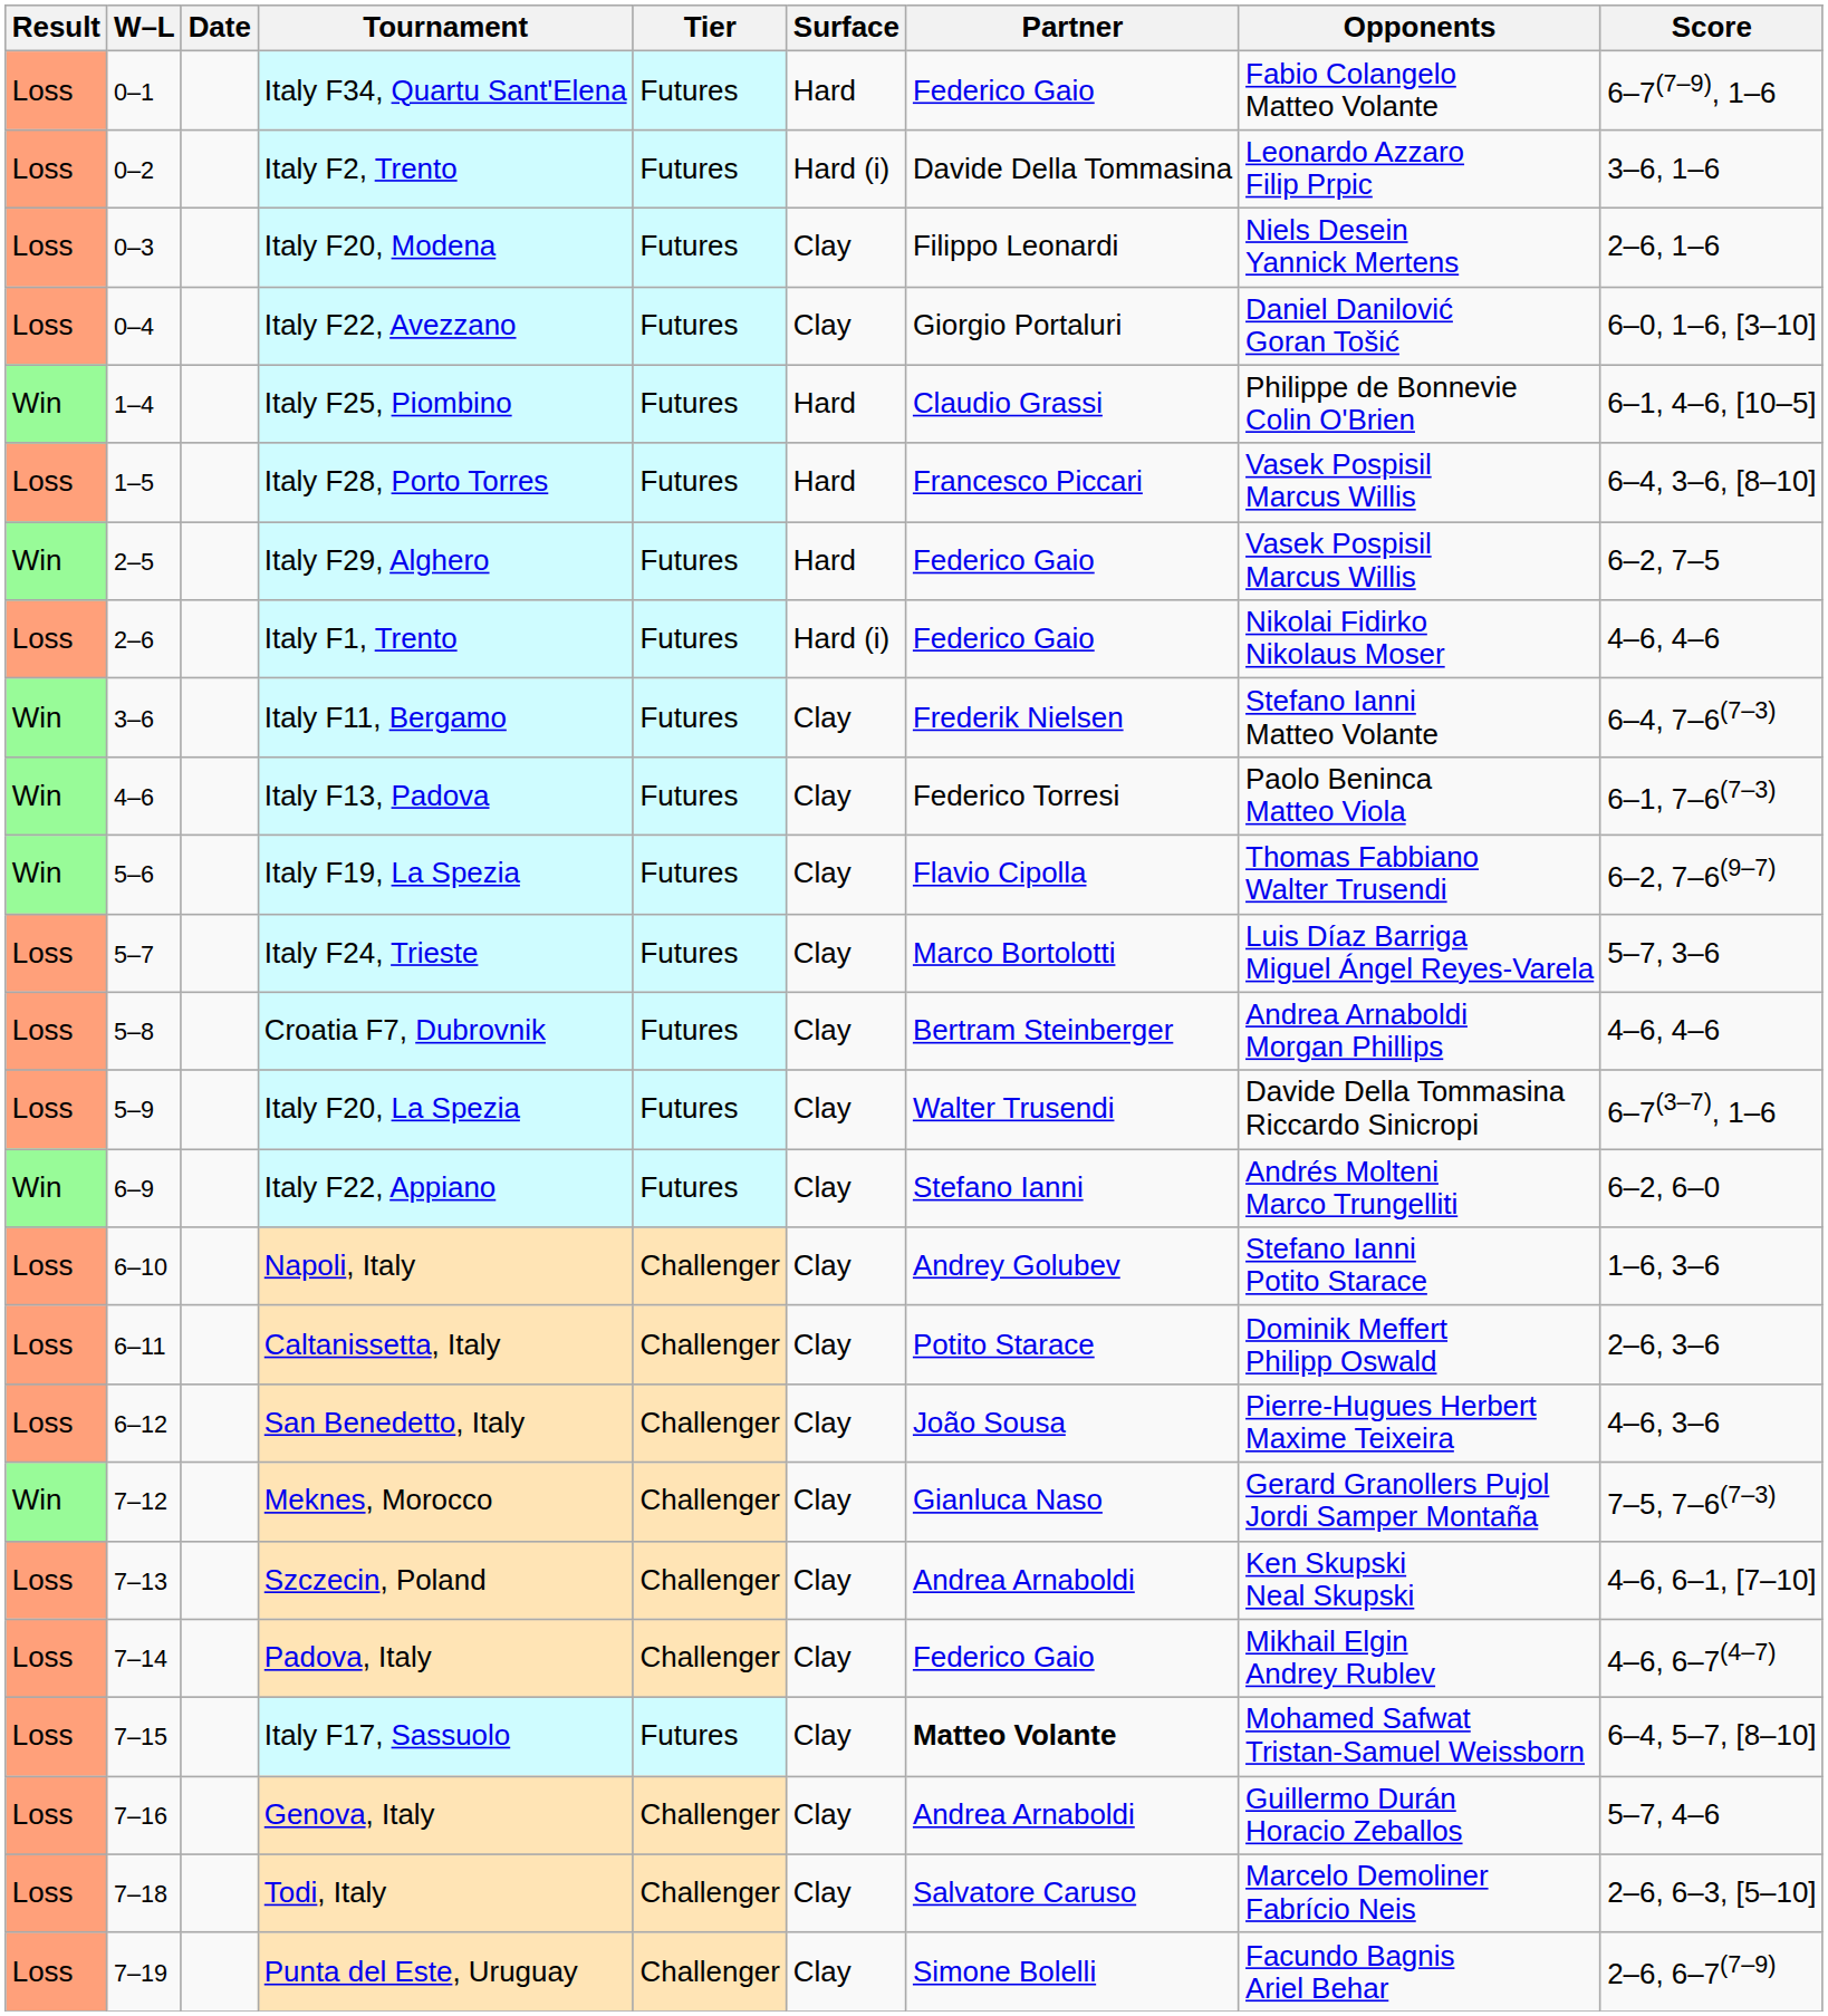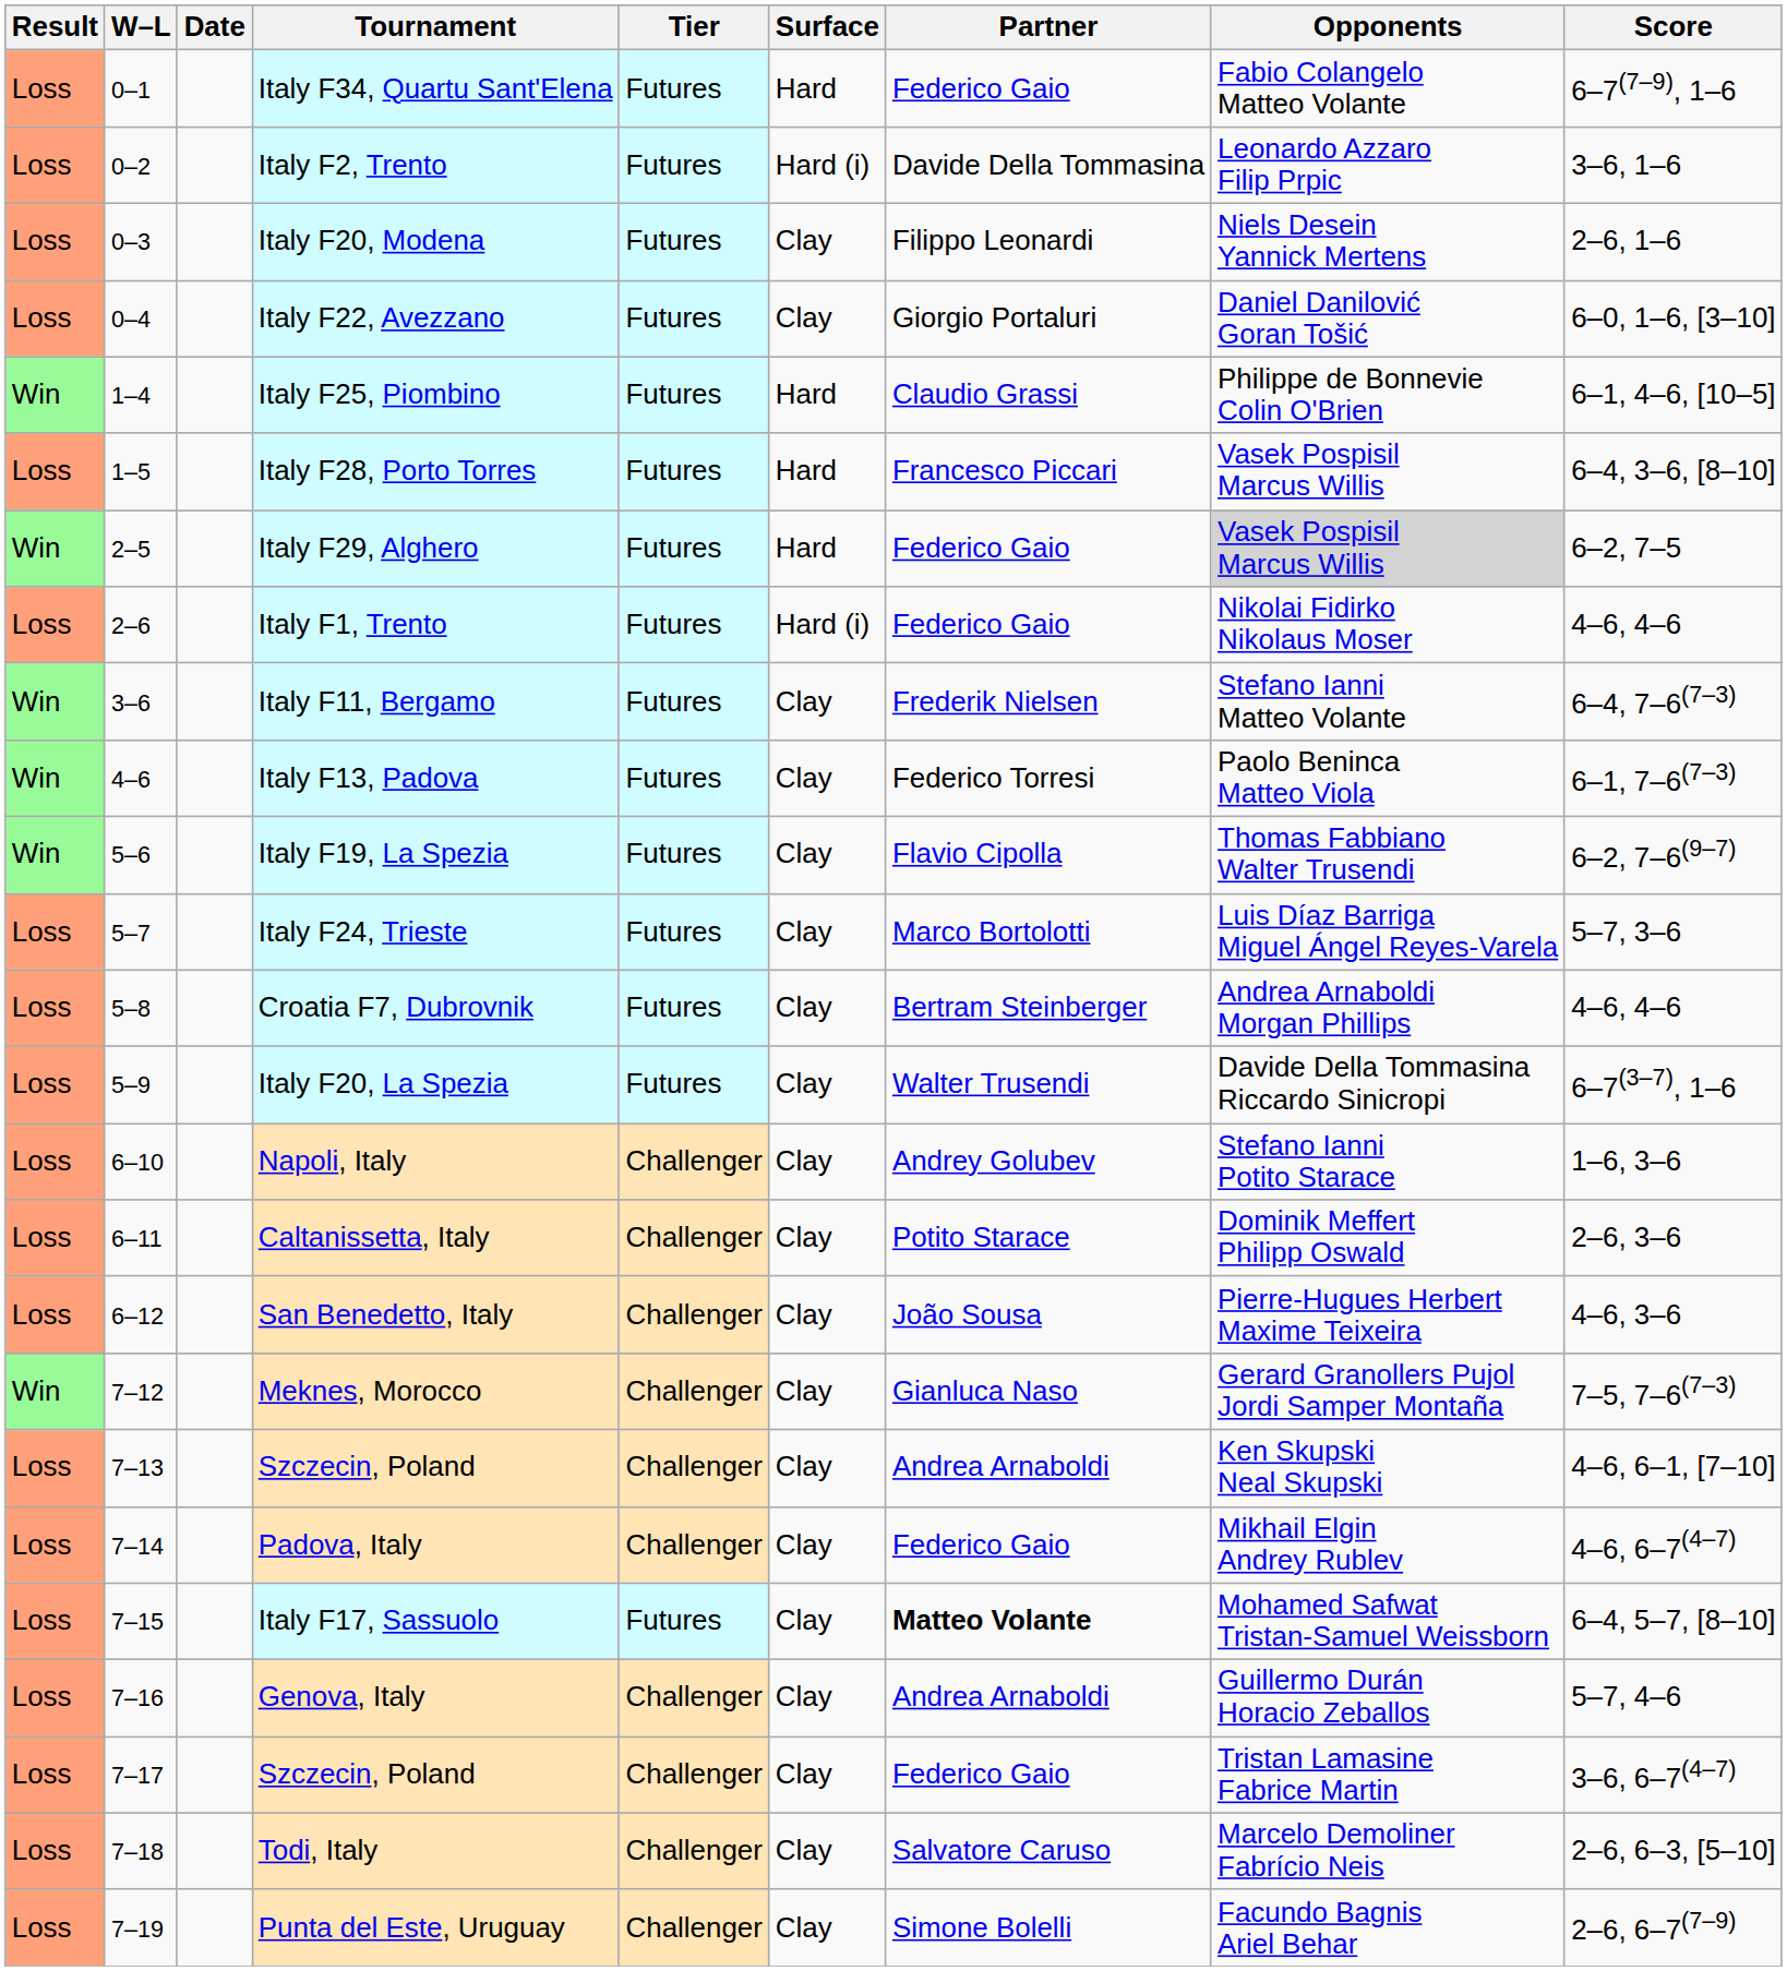 <table class="sortable wikitable">
 <tr>
 <th>Result</th>
 <th class="unsortable">W–L</th>
 <th>Date</th>
 <th>Tournament</th>
 <th>Tier</th>
 <th>Surface</th>
 <th>Partner</th>
 <th>Opponents</th>
 <th class="unsortable">Score</th>
 </tr>
 <tr>
 <td bgcolor=FFA07A>Loss</td>
 <td><small>0–1</small></td>
 <td></td>
 <td style="background:#cffcff;">Italy F34, <a href='#'>Quartu Sant'Elena</a></td>
 <td style="background:#cffcff;">Futures</td>
 <td>Hard</td>
 <td> <a href='#'>Federico Gaio</a></td>
 <td> <a href='#'>Fabio Colangelo</a><br> Matteo Volante</td>
 <td>6–7<sup>(7–9)</sup>, 1–6</td>
 </tr>
 <tr>
 <td bgcolor=FFA07A>Loss</td>
 <td><small>0–2</small></td>
 <td></td>
 <td style="background:#cffcff;">Italy F2, <a href='#'>Trento</a></td>
 <td style="background:#cffcff;">Futures</td>
 <td>Hard (i)</td>
 <td> Davide Della Tommasina</td>
 <td> <a href='#'>Leonardo Azzaro</a><br> <a href='#'>Filip Prpic</a></td>
 <td>3–6, 1–6</td>
 </tr>
 <tr>
 <td bgcolor=FFA07A>Loss</td>
 <td><small>0–3</small></td>
 <td></td>
 <td style="background:#cffcff;">Italy F20, <a href='#'>Modena</a></td>
 <td style="background:#cffcff;">Futures</td>
 <td>Clay</td>
 <td> Filippo Leonardi</td>
 <td> <a href='#'>Niels Desein</a><br> <a href='#'>Yannick Mertens</a></td>
 <td>2–6, 1–6</td>
 </tr>
 <tr>
 <td bgcolor=FFA07A>Loss</td>
 <td><small>0–4</small></td>
 <td></td>
 <td style="background:#cffcff;">Italy F22, <a href='#'>Avezzano</a></td>
 <td style="background:#cffcff;">Futures</td>
 <td>Clay</td>
 <td> Giorgio Portaluri</td>
 <td> <a href='#'>Daniel Danilović</a><br> <a href='#'>Goran Tošić</a></td>
 <td>6–0, 1–6, [3–10]</td>
 </tr>
 <tr>
 <td bgcolor=98fb98>Win</td>
 <td><small>1–4</small></td>
 <td></td>
 <td style="background:#cffcff;">Italy F25, <a href='#'>Piombino</a></td>
 <td style="background:#cffcff;">Futures</td>
 <td>Hard</td>
 <td> <a href='#'>Claudio Grassi</a></td>
 <td> Philippe de Bonnevie<br> <a href='#'>Colin O'Brien</a></td>
 <td>6–1, 4–6, [10–5]</td>
 </tr>
 <tr>
 <td bgcolor=FFA07A>Loss</td>
 <td><small>1–5</small></td>
 <td></td>
 <td style="background:#cffcff;">Italy F28, <a href='#'>Porto Torres</a></td>
 <td style="background:#cffcff;">Futures</td>
 <td>Hard</td>
 <td> <a href='#'>Francesco Piccari</a></td>
 <td> <a href='#'>Vasek Pospisil</a><br> <a href='#'>Marcus Willis</a></td>
 <td>6–4, 3–6, [8–10]</td>
 </tr>
 <tr>
 <td bgcolor=98fb98>Win</td>
 <td><small>2–5</small></td>
 <td></td>
 <td style="background:#cffcff;">Italy F29, <a href='#'>Alghero</a></td>
 <td style="background:#cffcff;">Futures</td>
 <td>Hard</td>
 <td> <a href='#'>Federico Gaio</a></td>
-<td> <a href='#'>Vasek Pospisil</a><br> <a href='#'>Marcus Willis</a></td>
+<td style="background: lightgrey;"> <a href='#'>Vasek Pospisil</a><br> <a href='#'>Marcus Willis</a></td>
 <td>6–2, 7–5</td>
 </tr>
 <tr>
 <td bgcolor=FFA07A>Loss</td>
 <td><small>2–6</small></td>
 <td></td>
 <td style="background:#cffcff;">Italy F1, <a href='#'>Trento</a></td>
 <td style="background:#cffcff;">Futures</td>
 <td>Hard (i)</td>
 <td> <a href='#'>Federico Gaio</a></td>
 <td> <a href='#'>Nikolai Fidirko</a><br> <a href='#'>Nikolaus Moser</a></td>
 <td>4–6, 4–6</td>
 </tr>
 <tr>
 <td bgcolor=98fb98>Win</td>
 <td><small>3–6</small></td>
 <td></td>
 <td style="background:#cffcff;">Italy F11, <a href='#'>Bergamo</a></td>
 <td style="background:#cffcff;">Futures</td>
 <td>Clay</td>
 <td> <a href='#'>Frederik Nielsen</a></td>
 <td> <a href='#'>Stefano Ianni</a><br> Matteo Volante</td>
 <td>6–4, 7–6<sup>(7–3)</sup></td>
 </tr>
 <tr>
 <td bgcolor=98fb98>Win</td>
 <td><small>4–6</small></td>
 <td></td>
 <td style="background:#cffcff;">Italy F13, <a href='#'>Padova</a></td>
 <td style="background:#cffcff;">Futures</td>
 <td>Clay</td>
 <td> Federico Torresi</td>
 <td> Paolo Beninca<br> <a href='#'>Matteo Viola</a></td>
 <td>6–1, 7–6<sup>(7–3)</sup></td>
 </tr>
 <tr>
 <td bgcolor=98fb98>Win</td>
 <td><small>5–6</small></td>
 <td></td>
 <td style="background:#cffcff;">Italy F19, <a href='#'>La Spezia</a></td>
 <td style="background:#cffcff;">Futures</td>
 <td>Clay</td>
 <td> <a href='#'>Flavio Cipolla</a></td>
 <td> <a href='#'>Thomas Fabbiano</a><br> <a href='#'>Walter Trusendi</a></td>
 <td>6–2, 7–6<sup>(9–7)</sup></td>
 </tr>
 <tr>
 <td bgcolor=FFA07A>Loss</td>
 <td><small>5–7</small></td>
 <td></td>
 <td style="background:#cffcff;">Italy F24, <a href='#'>Trieste</a></td>
 <td style="background:#cffcff;">Futures</td>
 <td>Clay</td>
 <td> <a href='#'>Marco Bortolotti</a></td>
 <td> <a href='#'>Luis Díaz Barriga</a><br> <a href='#'>Miguel Ángel Reyes-Varela</a></td>
 <td>5–7, 3–6</td>
 </tr>
 <tr>
 <td bgcolor=FFA07A>Loss</td>
 <td><small>5–8</small></td>
 <td></td>
 <td style="background:#cffcff;">Croatia F7, <a href='#'>Dubrovnik</a></td>
 <td style="background:#cffcff;">Futures</td>
 <td>Clay</td>
 <td> <a href='#'>Bertram Steinberger</a></td>
 <td> <a href='#'>Andrea Arnaboldi</a><br> <a href='#'>Morgan Phillips</a></td>
 <td>4–6, 4–6</td>
 </tr>
 <tr>
 <td bgcolor=FFA07A>Loss</td>
 <td><small>5–9</small></td>
 <td></td>
 <td style="background:#cffcff;">Italy F20, <a href='#'>La Spezia</a></td>
 <td style="background:#cffcff;">Futures</td>
 <td>Clay</td>
 <td> <a href='#'>Walter Trusendi</a></td>
 <td> Davide Della Tommasina<br> Riccardo Sinicropi</td>
 <td>6–7<sup>(3–7)</sup>, 1–6</td>
-</tr>
-<tr>
-<td bgcolor=98fb98>Win</td>
-<td><small>6–9</small></td>
-<td></td>
-<td style="background:#cffcff;">Italy F22, <a href='#'>Appiano</a></td>
-<td style="background:#cffcff;">Futures</td>
-<td>Clay</td>
-<td> <a href='#'>Stefano Ianni</a></td>
-<td> <a href='#'>Andrés Molteni</a><br> <a href='#'>Marco Trungelliti</a></td>
-<td>6–2, 6–0</td>
 </tr>
 <tr>
 <td bgcolor=ffa07a>Loss</td>
 <td><small>6–10</small></td>
 <td><a href='#'></a></td>
 <td style="background:moccasin;"><a href='#'>Napoli</a>, Italy</td>
 <td style="background:moccasin;">Challenger</td>
 <td>Clay</td>
 <td> <a href='#'>Andrey Golubev</a></td>
 <td> <a href='#'>Stefano Ianni</a><br> <a href='#'>Potito Starace</a></td>
 <td>1–6, 3–6</td>
 </tr>
 <tr>
 <td bgcolor=ffa07a>Loss</td>
 <td><small>6–11</small></td>
 <td><a href='#'></a></td>
 <td style="background:moccasin;"><a href='#'>Caltanissetta</a>, Italy</td>
 <td style="background:moccasin;">Challenger</td>
 <td>Clay</td>
 <td> <a href='#'>Potito Starace</a></td>
 <td> <a href='#'>Dominik Meffert</a><br> <a href='#'>Philipp Oswald</a></td>
 <td>2–6, 3–6</td>
 </tr>
 <tr>
 <td bgcolor=ffa07a>Loss</td>
 <td><small>6–12</small></td>
 <td><a href='#'></a></td>
 <td style="background:moccasin;"><a href='#'>San Benedetto</a>, Italy</td>
 <td style="background:moccasin;">Challenger</td>
 <td>Clay</td>
 <td> <a href='#'>João Sousa</a></td>
 <td> <a href='#'>Pierre-Hugues Herbert</a><br> <a href='#'>Maxime Teixeira</a></td>
 <td>4–6, 3–6</td>
 </tr>
 <tr>
 <td bgcolor=98fb98>Win</td>
 <td><small>7–12</small></td>
 <td><a href='#'></a></td>
 <td style="background:moccasin;"><a href='#'>Meknes</a>, Morocco</td>
 <td style="background:moccasin;">Challenger</td>
 <td>Clay</td>
 <td> <a href='#'>Gianluca Naso</a></td>
 <td> <a href='#'>Gerard Granollers Pujol</a><br> <a href='#'>Jordi Samper Montaña</a></td>
 <td>7–5, 7–6<sup>(7–3)</sup></td>
 </tr>
 <tr>
 <td bgcolor=ffa07a>Loss</td>
 <td><small>7–13</small></td>
 <td><a href='#'></a></td>
 <td style="background:moccasin;"><a href='#'>Szczecin</a>, Poland</td>
 <td style="background:moccasin;">Challenger</td>
 <td>Clay</td>
 <td> <a href='#'>Andrea Arnaboldi</a></td>
 <td> <a href='#'>Ken Skupski</a><br> <a href='#'>Neal Skupski</a></td>
 <td>4–6, 6–1, [7–10]</td>
 </tr>
 <tr>
 <td bgcolor=ffa07a>Loss</td>
 <td><small>7–14</small></td>
 <td><a href='#'></a></td>
 <td style="background:moccasin;"><a href='#'>Padova</a>, Italy</td>
 <td style="background:moccasin;">Challenger</td>
 <td>Clay</td>
 <td> <a href='#'>Federico Gaio</a></td>
 <td> <a href='#'>Mikhail Elgin</a><br> <a href='#'>Andrey Rublev</a></td>
 <td>4–6, 6–7<sup>(4–7)</sup></td>
 </tr>
 <tr>
 <td bgcolor=FFA07A>Loss</td>
 <td><small>7–15</small></td>
 <td></td>
 <td style="background:#cffcff;">Italy F17, <a href='#'>Sassuolo</a></td>
 <td style="background:#cffcff;">Futures</td>
 <td>Clay</td>
 <td><strong> Matteo Volante</strong></td>
 <td> <a href='#'>Mohamed Safwat</a><br> <a href='#'>Tristan-Samuel Weissborn</a></td>
 <td>6–4, 5–7, [8–10]</td>
 </tr>
 <tr>
 <td bgcolor=ffa07a>Loss</td>
 <td><small>7–16</small></td>
 <td><a href='#'></a></td>
 <td style="background:moccasin;"><a href='#'>Genova</a>, Italy</td>
 <td style="background:moccasin;">Challenger</td>
 <td>Clay</td>
 <td> <a href='#'>Andrea Arnaboldi</a></td>
 <td> <a href='#'>Guillermo Durán</a><br> <a href='#'>Horacio Zeballos</a></td>
 <td>5–7, 4–6</td>
 </tr>
 <tr>
 <td bgcolor=ffa07a>Loss</td>
+<td><small>7–17</small></td>
+<td><a href='#'></a></td>
+<td style="background:moccasin;"><a href='#'>Szczecin</a>, Poland</td>
+<td style="background:moccasin;">Challenger</td>
+<td>Clay</td>
+<td> <a href='#'>Federico Gaio</a></td>
+<td> <a href='#'>Tristan Lamasine</a><br> <a href='#'>Fabrice Martin</a></td>
+<td>3–6, 6–7<sup>(4–7)</sup></td>
+</tr>
+<tr>
+<td bgcolor=ffa07a>Loss</td>
 <td><small>7–18</small></td>
 <td><a href='#'></a></td>
 <td style="background:moccasin;"><a href='#'>Todi</a>, Italy</td>
 <td style="background:moccasin;">Challenger</td>
 <td>Clay</td>
 <td> <a href='#'>Salvatore Caruso</a></td>
 <td> <a href='#'>Marcelo Demoliner</a><br> <a href='#'>Fabrício Neis</a></td>
 <td>2–6, 6–3, [5–10]</td>
 </tr>
 <tr>
 <td bgcolor=ffa07a>Loss</td>
 <td><small>7–19</small></td>
 <td><a href='#'></a></td>
 <td style="background:moccasin;"><a href='#'>Punta del Este</a>, Uruguay</td>
 <td style="background:moccasin;">Challenger</td>
 <td>Clay</td>
 <td> <a href='#'>Simone Bolelli</a></td>
 <td> <a href='#'>Facundo Bagnis</a><br> <a href='#'>Ariel Behar</a></td>
 <td>2–6, 6–7<sup>(7–9)</sup></td>
 </tr>
 </table>
